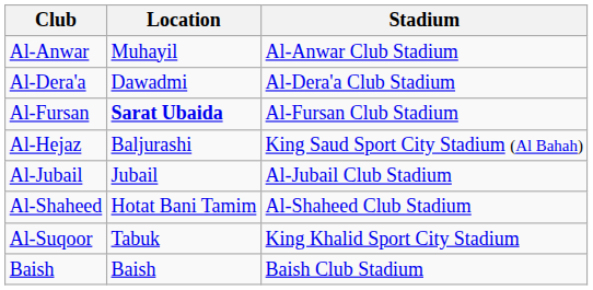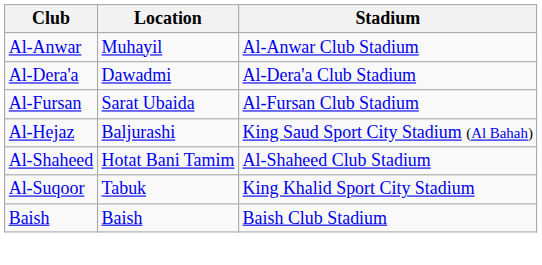 <table class="wikitable sortable">
 <tr>
 <th>Club</th>
 <th>Location</th>
 <th>Stadium</th>
 </tr>
 <tr>
 <td><a href='#'>Al-Anwar</a></td>
 <td><a href='#'>Muhayil</a></td>
 <td><a href='#'>Al-Anwar Club Stadium</a></td>
 </tr>
 <tr>
 <td><a href='#'>Al-Dera'a</a></td>
 <td><a href='#'>Dawadmi</a></td>
 <td><a href='#'>Al-Dera'a Club Stadium</a></td>
 </tr>
 <tr>
 <td><a href='#'>Al-Fursan</a></td>
-<td><strong><a href='#'>Sarat Ubaida</a></strong></td>
+<td><a href='#'>Sarat Ubaida</a></td>
 <td><a href='#'>Al-Fursan Club Stadium</a></td>
 </tr>
 <tr>
 <td><a href='#'>Al-Hejaz</a></td>
 <td><a href='#'>Baljurashi</a></td>
 <td><a href='#'>King Saud Sport City Stadium</a> <small>(<a href='#'>Al Bahah</a>)</small></td>
-</tr>
-<tr>
-<td><a href='#'>Al-Jubail</a></td>
-<td><a href='#'>Jubail</a></td>
-<td><a href='#'>Al-Jubail Club Stadium</a></td>
 </tr>
 <tr>
 <td><a href='#'>Al-Shaheed</a></td>
 <td><a href='#'>Hotat Bani Tamim</a></td>
 <td><a href='#'>Al-Shaheed Club Stadium</a></td>
 </tr>
 <tr>
 <td><a href='#'>Al-Suqoor</a></td>
 <td><a href='#'>Tabuk</a></td>
 <td><a href='#'>King Khalid Sport City Stadium</a></td>
 </tr>
 <tr>
 <td><a href='#'>Baish</a></td>
 <td><a href='#'>Baish</a></td>
 <td><a href='#'>Baish Club Stadium</a></td>
 </tr>
 </table>
